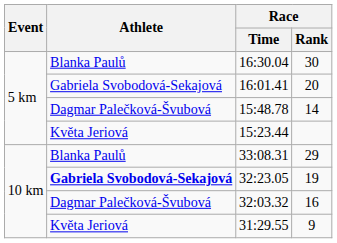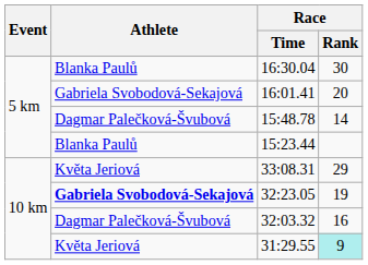 <table class="wikitable" border="1" style="font-size:90%">
 <tr>
 <th rowspan=2>Event</th>
 <th rowspan=2>Athlete</th>
 <th colspan=2>Race</th>
 </tr>
 <tr>
 <th>Time</th>
 <th>Rank</th>
 </tr>
 <tr>
 <td rowspan=4>5 km</td>
 <td><a href='#'>Blanka Paulů</a></td>
 <td align=center>16:30.04</td>
 <td align=center>30</td>
 </tr>
 <tr>
 <td><a href='#'>Gabriela Svobodová-Sekajová</a></td>
 <td align=center>16:01.41</td>
 <td align=center>20</td>
 </tr>
 <tr>
 <td><a href='#'>Dagmar Palečková-Švubová</a></td>
 <td align=center>15:48.78</td>
 <td align=center>14</td>
 </tr>
 <tr>
-<td><a href='#'>Květa Jeriová</a></td>
+<td><a href='#'>Blanka Paulů</a></td>
 <td align=center>15:23.44</td>
 <td align=center></td>
 </tr>
 <tr>
 <td rowspan=4>10 km</td>
-<td><a href='#'>Blanka Paulů</a></td>
+<td><a href='#'>Květa Jeriová</a></td>
 <td align=center>33:08.31</td>
 <td align=center>29</td>
 </tr>
 <tr>
 <td><strong><a href='#'>Gabriela Svobodová-Sekajová</a></strong></td>
 <td align=center>32:23.05</td>
 <td align=center>19</td>
 </tr>
 <tr>
 <td><a href='#'>Dagmar Palečková-Švubová</a></td>
 <td align=center>32:03.32</td>
 <td align=center>16</td>
 </tr>
 <tr>
 <td><a href='#'>Květa Jeriová</a></td>
 <td align=center>31:29.55</td>
-<td align=center>9</td>
+<td align=center style="background: paleturquoise;">9</td>
 </tr>
 </table>
